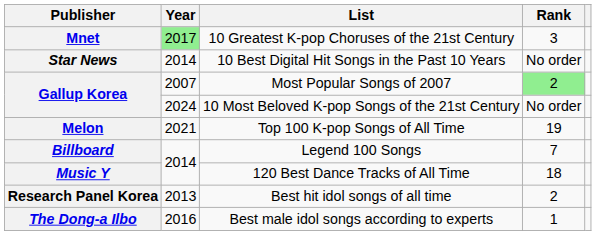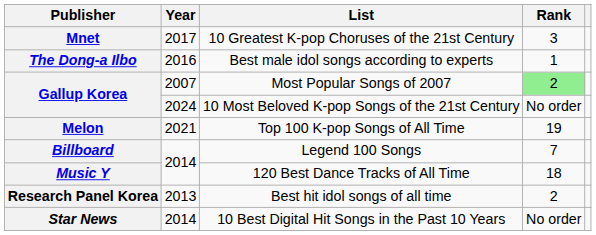 <table class="wikitable plainrowheaders sortable" style="text-align:center">
 <tr>
 <th>Publisher</th>
 <th>Year</th>
 <th>List</th>
 <th>Rank</th>
 <th class="unsortable"></th>
 </tr>
 <tr>
 <th scope="row"><a href='#'>Mnet</a></th>
-<td style="background: lightgreen;">2017</td>
+<td>2017</td>
 <td>10 Greatest K-pop Choruses of the 21st Century</td>
 <td align="center">3</td>
 <td align="center"></td>
 </tr>
 <tr>
-<th scope="row"><em>Star News</em></th>
-<td>2014</td>
-<td>10 Best Digital Hit Songs in the Past 10 Years</td>
-<td>No order</td>
+<th scope="row"><em><a href='#'>The Dong-a Ilbo</a></em></th>
+<td>2016</td>
+<td>Best male idol songs according to experts</td>
+<td align="center">1</td>
 <td align="center"></td>
 </tr>
 <tr>
 <th rowspan="2" scope="row"><a href='#'>Gallup Korea</a></th>
 <td>2007</td>
 <td>Most Popular Songs of 2007</td>
 <td style="background: lightgreen;">2</td>
 <td></td>
 </tr>
 <tr>
 <td>2024</td>
 <td>10 Most Beloved K-pop Songs of the 21st Century</td>
 <td align="center">No order</td>
 <td></td>
 </tr>
 <tr>
 <th scope="row"><a href='#'>Melon</a></th>
 <td>2021</td>
 <td>Top 100 K-pop Songs of All Time</td>
 <td align="center">19</td>
 <td align="center"></td>
 </tr>
 <tr>
 <th scope="row"><em><a href='#'>Billboard</a></em></th>
 <td rowspan="2">2014</td>
 <td>Legend 100 Songs</td>
 <td>7</td>
 <td align="center"></td>
 </tr>
 <tr>
 <th scope="row"><em><a href='#'>Music Y</a></em></th>
 <td>120 Best Dance Tracks of All Time</td>
 <td align="center">18</td>
 <td align="center"></td>
 </tr>
 <tr>
 <th scope="row">Research Panel Korea</th>
 <td>2013</td>
 <td>Best hit idol songs of all time</td>
 <td>2</td>
 <td></td>
 </tr>
 <tr>
-<th scope="row"><em><a href='#'>The Dong-a Ilbo</a></em></th>
-<td>2016</td>
-<td>Best male idol songs according to experts</td>
-<td align="center">1</td>
+<th scope="row"><em>Star News</em></th>
+<td>2014</td>
+<td>10 Best Digital Hit Songs in the Past 10 Years</td>
+<td>No order</td>
 <td align="center"></td>
 </tr>
 </table>
